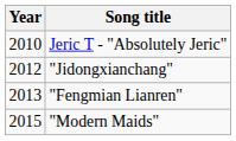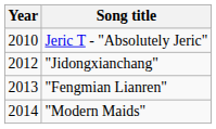 <table class="wikitable">
 <tr>
 <th>Year</th>
 <th>Song title</th>
 </tr>
 <tr>
 <td>2010</td>
 <td><a href='#'>Jeric T</a> - "Absolutely Jeric"</td>
 </tr>
 <tr>
 <td>2012</td>
 <td>"Jidongxianchang"</td>
 </tr>
 <tr>
 <td>2013</td>
 <td>"Fengmian Lianren"</td>
 </tr>
 <tr>
-<td>2015</td>
+<td>2014</td>
 <td>"Modern Maids"</td>
 </tr>
 </table>
